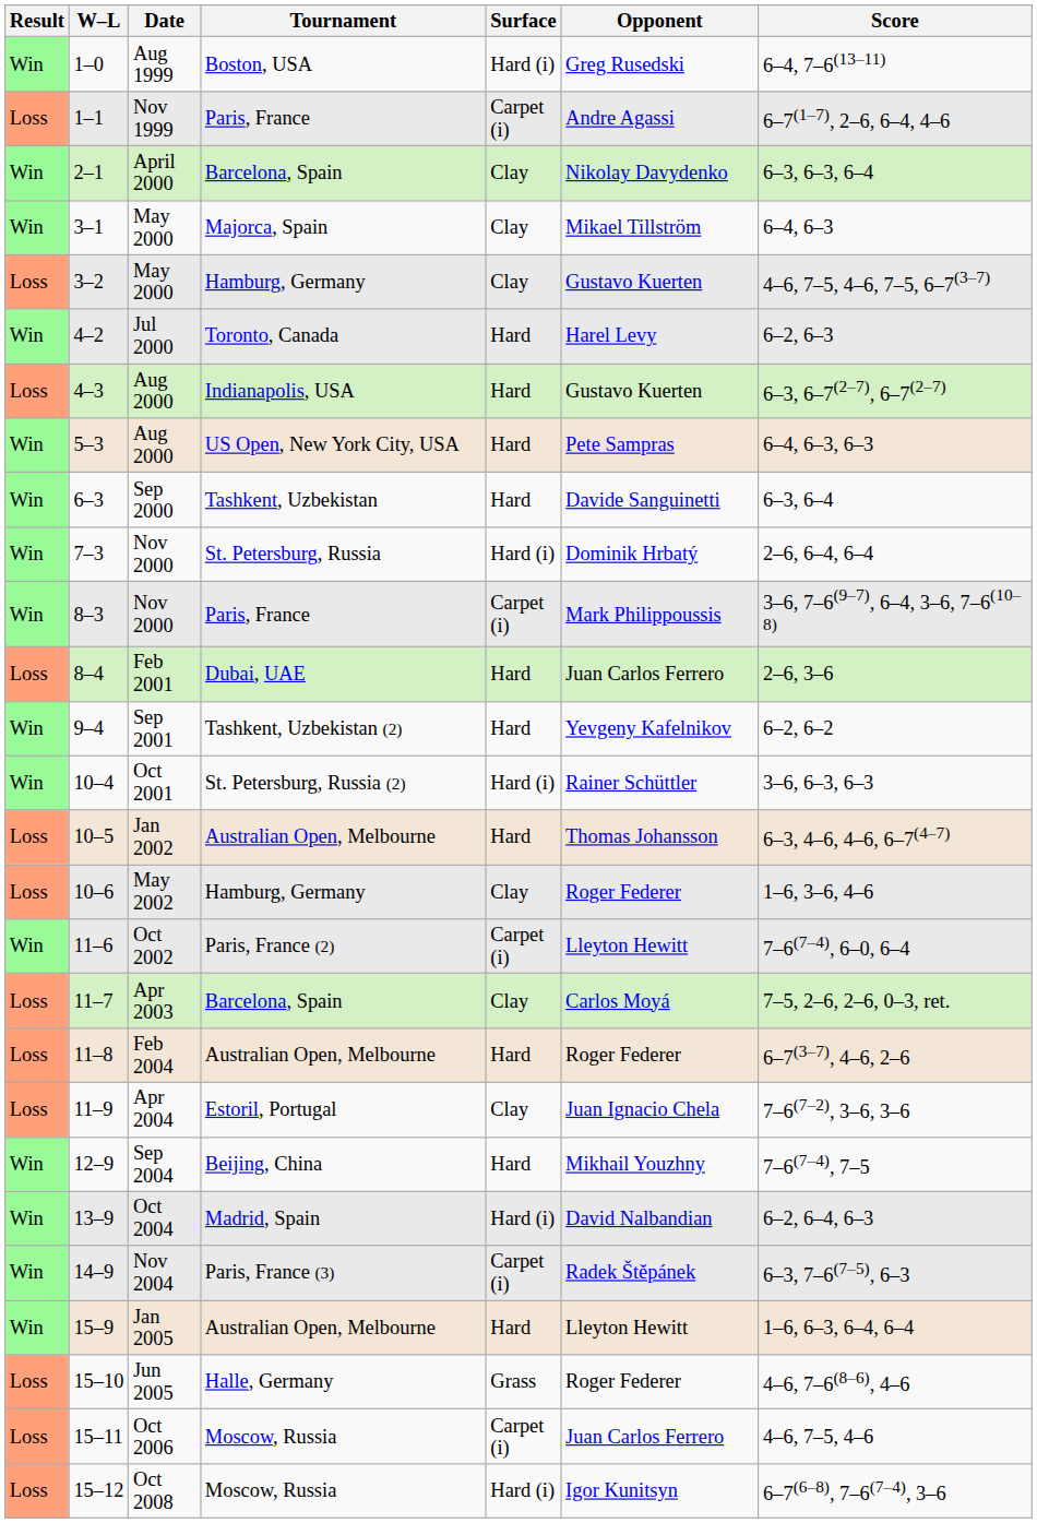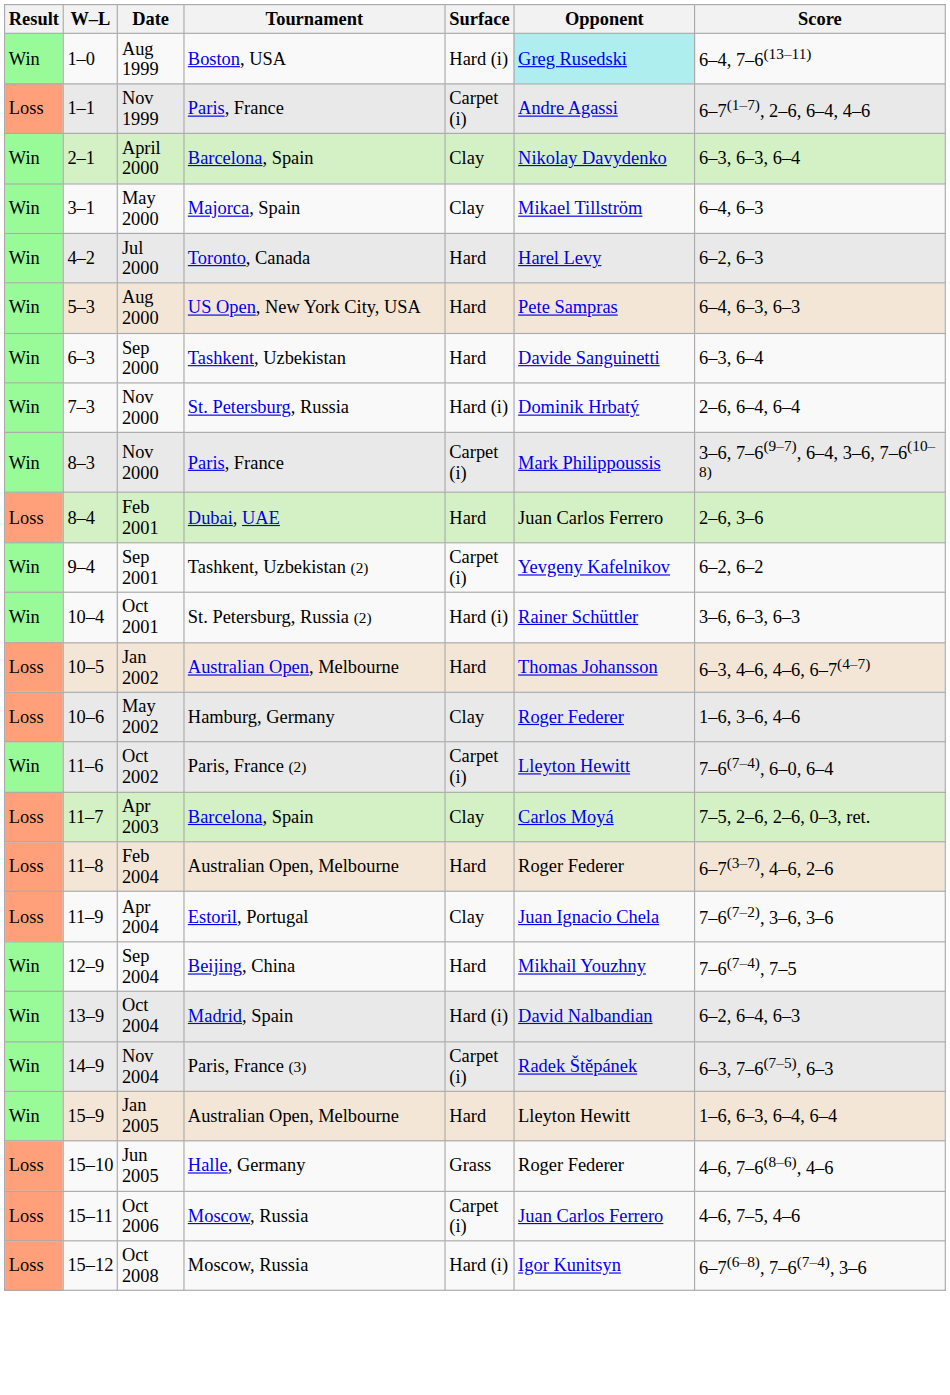 <table class="sortable wikitable">
 <tr>
 <th>Result</th>
 <th class=unsortable>W–L</th>
 <th width="50">Date</th>
 <th width="220">Tournament</th>
 <th width="35">Surface</th>
 <th width="150">Opponent</th>
 <th width="210" class="unsortable">Score</th>
 </tr>
 <tr>
 <td style="background:#98fb98;">Win</td>
 <td>1–0</td>
 <td>Aug 1999</td>
 <td><a href='#'>Boston</a>, USA</td>
 <td>Hard (i)</td>
-<td> <a href='#'>Greg Rusedski</a></td>
+<td style="background: paleturquoise;"> <a href='#'>Greg Rusedski</a></td>
 <td>6–4, 7–6<sup>(13–11)</sup></td>
 </tr>
 <tr style="background:#e9e9e9;">
 <td style="background:#ffa07a;">Loss</td>
 <td>1–1</td>
 <td>Nov 1999</td>
 <td><a href='#'>Paris</a>, France</td>
 <td>Carpet (i)</td>
 <td> <a href='#'>Andre Agassi</a></td>
 <td>6–7<sup>(1–7)</sup>, 2–6, 6–4, 4–6</td>
 </tr>
 <tr style="background:#d4f1c5;">
 <td style="background:#98fb98;">Win</td>
 <td>2–1</td>
 <td>April 2000</td>
 <td><a href='#'>Barcelona</a>, Spain</td>
 <td>Clay</td>
 <td> <a href='#'>Nikolay Davydenko</a></td>
 <td>6–3, 6–3, 6–4</td>
 </tr>
 <tr>
 <td style="background:#98fb98;">Win</td>
 <td>3–1</td>
 <td>May 2000</td>
 <td><a href='#'>Majorca</a>, Spain</td>
 <td>Clay</td>
 <td> <a href='#'>Mikael Tillström</a></td>
 <td>6–4, 6–3</td>
 </tr>
 <tr style="background:#e9e9e9;">
-<td style="background:#ffa07a;">Loss</td>
-<td>3–2</td>
-<td>May 2000</td>
-<td><a href='#'>Hamburg</a>, Germany</td>
-<td>Clay</td>
-<td> <a href='#'>Gustavo Kuerten</a></td>
-<td>4–6, 7–5, 4–6, 7–5, 6–7<sup>(3–7)</sup></td>
-</tr>
-<tr style="background:#e9e9e9;">
 <td style="background:#98fb98;">Win</td>
 <td>4–2</td>
 <td>Jul 2000</td>
 <td><a href='#'>Toronto</a>, Canada</td>
 <td>Hard</td>
 <td> <a href='#'>Harel Levy</a></td>
 <td>6–2, 6–3</td>
-</tr>
-<tr style="background:#d4f1c5;">
-<td style="background:#ffa07a;">Loss</td>
-<td>4–3</td>
-<td>Aug 2000</td>
-<td><a href='#'>Indianapolis</a>, USA</td>
-<td>Hard</td>
-<td> Gustavo Kuerten</td>
-<td>6–3, 6–7<sup>(2–7)</sup>, 6–7<sup>(2–7)</sup></td>
 </tr>
 <tr style="background:#f3e6d7;">
 <td style="background:#98fb98;">Win</td>
 <td>5–3</td>
 <td>Aug 2000</td>
 <td><a href='#'>US Open</a>, New York City, USA</td>
 <td>Hard</td>
 <td> <a href='#'>Pete Sampras</a></td>
 <td>6–4, 6–3, 6–3</td>
 </tr>
 <tr>
 <td style="background:#98fb98;">Win</td>
 <td>6–3</td>
 <td>Sep 2000</td>
 <td><a href='#'>Tashkent</a>, Uzbekistan</td>
 <td>Hard</td>
 <td> <a href='#'>Davide Sanguinetti</a></td>
 <td>6–3, 6–4</td>
 </tr>
 <tr>
 <td style="background:#98fb98;">Win</td>
 <td>7–3</td>
 <td>Nov 2000</td>
 <td><a href='#'>St. Petersburg</a>, Russia</td>
 <td>Hard (i)</td>
 <td> <a href='#'>Dominik Hrbatý</a></td>
 <td>2–6, 6–4, 6–4</td>
 </tr>
 <tr style="background:#e9e9e9;">
 <td style="background:#98fb98;">Win</td>
 <td>8–3</td>
 <td>Nov 2000</td>
 <td><a href='#'>Paris</a>, France</td>
 <td>Carpet (i)</td>
 <td style="background:#e9e9e9;"> <a href='#'>Mark Philippoussis</a></td>
 <td style="background:#e9e9e9;">3–6, 7–6<sup>(9–7)</sup>, 6–4, 3–6, 7–6<sup>(10–8)</sup></td>
 </tr>
 <tr style="background:#d4f1c5;">
 <td style="background:#ffa07a;">Loss</td>
 <td>8–4</td>
 <td>Feb 2001</td>
 <td><a href='#'>Dubai</a>, <a href='#'>UAE</a></td>
 <td>Hard</td>
 <td> Juan Carlos Ferrero</td>
 <td>2–6, 3–6</td>
 </tr>
 <tr>
 <td style="background:#98fb98;">Win</td>
 <td>9–4</td>
 <td>Sep 2001</td>
 <td>Tashkent, Uzbekistan <small>(2)</small></td>
-<td>Hard</td>
+<td>Carpet (i)</td>
 <td> <a href='#'>Yevgeny Kafelnikov</a></td>
 <td>6–2, 6–2</td>
 </tr>
 <tr>
 <td style="background:#98fb98;">Win</td>
 <td>10–4</td>
 <td>Oct 2001</td>
 <td>St. Petersburg, Russia <small>(2)</small></td>
 <td>Hard (i)</td>
 <td> <a href='#'>Rainer Schüttler</a></td>
 <td>3–6, 6–3, 6–3</td>
 </tr>
 <tr style="background:#f3e6d7;">
 <td style="background:#ffa07a;">Loss</td>
 <td>10–5</td>
 <td>Jan 2002</td>
 <td><a href='#'>Australian Open</a>, Melbourne</td>
 <td>Hard</td>
 <td> <a href='#'>Thomas Johansson</a></td>
 <td>6–3, 4–6, 4–6, 6–7<sup>(4–7)</sup></td>
 </tr>
 <tr style="background:#e9e9e9;">
 <td style="background:#ffa07a;">Loss</td>
 <td>10–6</td>
 <td>May 2002</td>
 <td>Hamburg, Germany</td>
 <td>Clay</td>
 <td> <a href='#'>Roger Federer</a></td>
 <td>1–6, 3–6, 4–6</td>
 </tr>
 <tr style="background:#e9e9e9;">
 <td style="background:#98fb98;">Win</td>
 <td>11–6</td>
 <td>Oct 2002</td>
 <td>Paris, France <small>(2)</small></td>
 <td>Carpet (i)</td>
 <td> <a href='#'>Lleyton Hewitt</a></td>
 <td>7–6<sup>(7–4)</sup>, 6–0, 6–4</td>
 </tr>
 <tr style="background:#d4f1c5;">
 <td style="background:#ffa07a;">Loss</td>
 <td>11–7</td>
 <td>Apr 2003</td>
 <td><a href='#'>Barcelona</a>, Spain</td>
 <td>Clay</td>
 <td> <a href='#'>Carlos Moyá</a></td>
 <td>7–5, 2–6, 2–6, 0–3, ret.</td>
 </tr>
 <tr style="background:#f3e6d7;">
 <td style="background:#ffa07a;">Loss</td>
 <td>11–8</td>
 <td>Feb 2004</td>
 <td>Australian Open, Melbourne</td>
 <td>Hard</td>
 <td> Roger Federer</td>
 <td>6–7<sup>(3–7)</sup>, 4–6, 2–6</td>
 </tr>
 <tr>
 <td style="background:#ffa07a;">Loss</td>
 <td>11–9</td>
 <td>Apr 2004</td>
 <td><a href='#'>Estoril</a>, Portugal</td>
 <td>Clay</td>
 <td> <a href='#'>Juan Ignacio Chela</a></td>
 <td>7–6<sup>(7–2)</sup>, 3–6, 3–6</td>
 </tr>
 <tr>
 <td style="background:#98fb98;">Win</td>
 <td>12–9</td>
 <td>Sep 2004</td>
 <td><a href='#'>Beijing</a>, China</td>
 <td>Hard</td>
 <td> <a href='#'>Mikhail Youzhny</a></td>
 <td>7–6<sup>(7–4)</sup>, 7–5</td>
 </tr>
 <tr style="background:#e9e9e9;">
 <td style="background:#98fb98;">Win</td>
 <td>13–9</td>
 <td>Oct 2004</td>
 <td><a href='#'>Madrid</a>, Spain</td>
 <td>Hard (i)</td>
 <td> <a href='#'>David Nalbandian</a></td>
 <td>6–2, 6–4, 6–3</td>
 </tr>
 <tr style="background:#e9e9e9;">
 <td style="background:#98fb98;">Win</td>
 <td>14–9</td>
 <td>Nov 2004</td>
 <td>Paris, France <small>(3)</small></td>
 <td>Carpet (i)</td>
 <td> <a href='#'>Radek Štěpánek</a></td>
 <td>6–3, 7–6<sup>(7–5)</sup>, 6–3</td>
 </tr>
 <tr style="background:#f3e6d7;">
 <td style="background:#98fb98;">Win</td>
 <td>15–9</td>
 <td>Jan 2005</td>
 <td>Australian Open, Melbourne</td>
 <td>Hard</td>
 <td> Lleyton Hewitt</td>
 <td>1–6, 6–3, 6–4, 6–4</td>
 </tr>
 <tr>
 <td style="background:#ffa07a;">Loss</td>
 <td>15–10</td>
 <td>Jun 2005</td>
 <td><a href='#'>Halle</a>, Germany</td>
 <td>Grass</td>
 <td> Roger Federer</td>
 <td>4–6, 7–6<sup>(8–6)</sup>, 4–6</td>
 </tr>
 <tr>
 <td style="background:#ffa07a;">Loss</td>
 <td>15–11</td>
 <td>Oct 2006</td>
 <td><a href='#'>Moscow</a>, Russia</td>
 <td>Carpet (i)</td>
 <td> <a href='#'>Juan Carlos Ferrero</a></td>
 <td>4–6, 7–5, 4–6</td>
 </tr>
 <tr>
 <td style="background:#ffa07a;">Loss</td>
 <td>15–12</td>
 <td>Oct 2008</td>
 <td>Moscow, Russia</td>
 <td>Hard (i)</td>
 <td> <a href='#'>Igor Kunitsyn</a></td>
 <td>6–7<sup>(6–8)</sup>, 7–6<sup>(7–4)</sup>, 3–6</td>
 </tr>
 </table>
